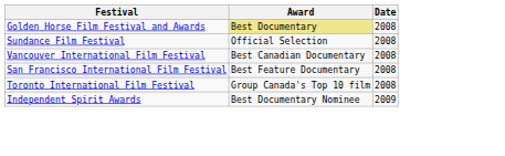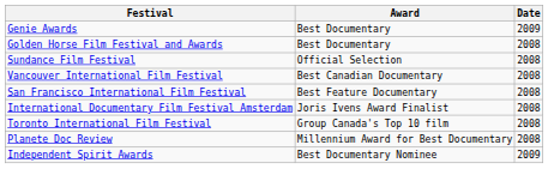 <table class="wikitable">
 <tr>
 <th>Festival</th>
 <th>Award</th>
 <th>Date</th>
 </tr>
 <tr>
+<td><a href='#'>Genie Awards</a></td>
+<td>Best Documentary</td>
+<td>2009</td>
+</tr>
+<tr>
 <td><a href='#'>Golden Horse Film Festival and Awards</a></td>
-<td style="background: khaki;">Best Documentary</td>
+<td>Best Documentary</td>
 <td>2008</td>
 </tr>
 <tr>
 <td><a href='#'>Sundance Film Festival</a></td>
 <td>Official Selection</td>
 <td>2008</td>
 </tr>
 <tr>
 <td><a href='#'>Vancouver International Film Festival</a></td>
 <td>Best Canadian Documentary</td>
 <td>2008</td>
 </tr>
 <tr>
 <td><a href='#'>San Francisco International Film Festival</a></td>
 <td>Best Feature Documentary</td>
 <td>2008</td>
 </tr>
 <tr>
+<td><a href='#'>International Documentary Film Festival Amsterdam</a></td>
+<td>Joris Ivens Award Finalist</td>
+<td>2008</td>
+</tr>
+<tr>
 <td><a href='#'>Toronto International Film Festival</a></td>
 <td>Group Canada's Top 10 film</td>
+<td>2008</td>
+</tr>
+<tr>
+<td><a href='#'>Planete Doc Review</a></td>
+<td>Millennium Award for Best Documentary</td>
 <td>2008</td>
 </tr>
 <tr>
 <td><a href='#'>Independent Spirit Awards</a></td>
 <td>Best Documentary Nominee</td>
 <td>2009</td>
 </tr>
 </table>
